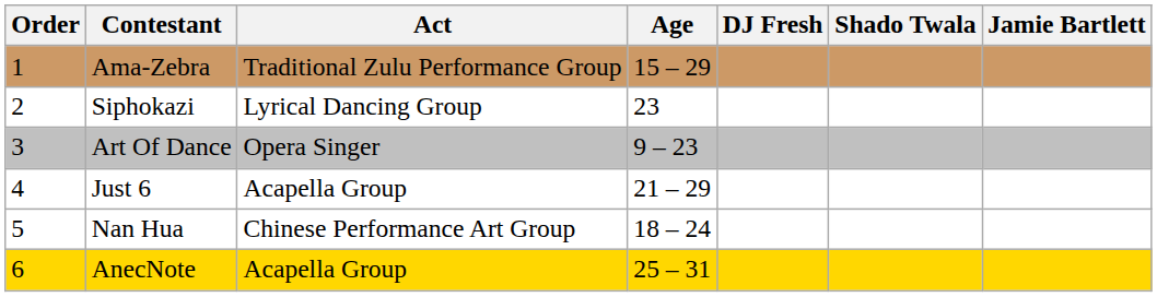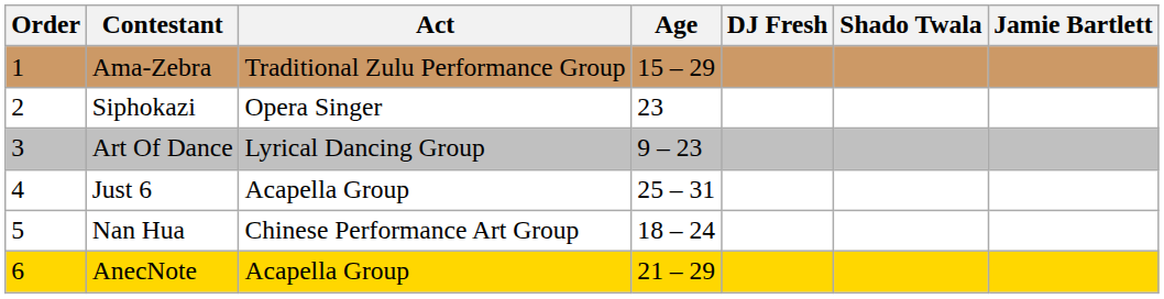 <table class="wikitable sortable">
 <tr>
 <th>Order</th>
 <th>Contestant</th>
 <th>Act</th>
 <th>Age</th>
 <th>DJ Fresh</th>
 <th>Shado Twala</th>
 <th>Jamie Bartlett</th>
 </tr>
 <tr style="background:#c96;">
 <td>1</td>
 <td>Ama-Zebra </td>
 <td>Traditional Zulu Performance Group</td>
 <td>15 – 29</td>
 <td></td>
 <td></td>
 <td></td>
 </tr>
 <tr style="background:white;">
 <td>2</td>
 <td>Siphokazi</td>
-<td>Lyrical Dancing Group</td>
+<td>Opera Singer</td>
 <td>23</td>
 <td></td>
 <td></td>
 <td></td>
 </tr>
 <tr style="background:silver;">
 <td>3</td>
 <td>Art Of Dance</td>
-<td>Opera Singer</td>
+<td>Lyrical Dancing Group</td>
 <td>9 – 23</td>
 <td></td>
 <td></td>
 <td></td>
 </tr>
 <tr style="background:white;">
 <td>4</td>
 <td>Just 6</td>
 <td>Acapella Group</td>
-<td>21 – 29</td>
+<td>25 – 31</td>
 <td></td>
 <td></td>
 <td></td>
 </tr>
 <tr style="background:white;">
 <td>5</td>
 <td>Nan Hua</td>
 <td>Chinese Performance Art Group</td>
 <td>18 – 24</td>
 <td></td>
 <td></td>
 <td></td>
 </tr>
 <tr style="background:gold;">
 <td>6</td>
 <td>AnecNote </td>
 <td>Acapella Group</td>
-<td>25 – 31</td>
+<td>21 – 29</td>
 <td></td>
 <td></td>
 <td></td>
 </tr>
 </table>
